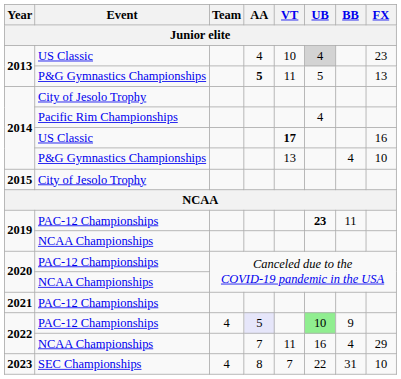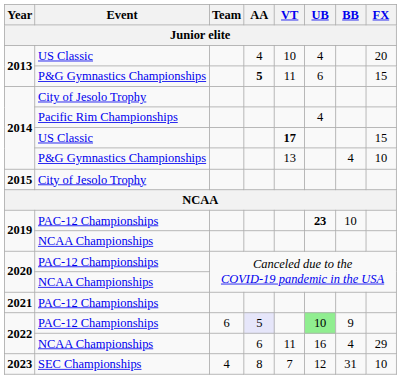 <table class="wikitable" style="text-align:center; font-size:95%;">
 <tr>
 <th align=center>Year</th>
 <th align=center>Event</th>
 <th style="width:30px;">Team</th>
 <th style="width:30px;">AA</th>
 <th style="width:30px;"><a href='#'>VT</a></th>
 <th style="width:30px;"><a href='#'>UB</a></th>
 <th style="width:30px;"><a href='#'>BB</a></th>
 <th style="width:30px;"><a href='#'>FX</a></th>
 </tr>
 <tr>
 <th colspan="8">Junior elite</th>
 </tr>
 <tr>
 <td rowspan="2"><strong>2013</strong></td>
 <td align=left><a href='#'>US Classic</a></td>
 <td></td>
 <td>4</td>
 <td>10</td>
-<td style="background: lightgrey;">4</td>
+<td>4</td>
 <td></td>
-<td>23</td>
+<td>20</td>
 </tr>
 <tr>
 <td align=left><a href='#'>P&G Gymnastics Championships</a></td>
 <td></td>
 <td><strong>5</strong></td>
 <td>11</td>
-<td>5</td>
+<td>6</td>
 <td></td>
-<td>13</td>
+<td>15</td>
 </tr>
 <tr>
 <td rowspan="4"><strong>2014</strong></td>
 <td align=left><a href='#'>City of Jesolo Trophy</a></td>
 <td></td>
 <td></td>
 <td></td>
 <td></td>
 <td></td>
 <td></td>
 </tr>
 <tr>
 <td align=left><a href='#'>Pacific Rim Championships</a></td>
 <td></td>
 <td></td>
 <td></td>
 <td>4</td>
 <td></td>
 <td></td>
 </tr>
 <tr>
 <td align=left><a href='#'>US Classic</a></td>
 <td></td>
 <td></td>
 <td><strong>17</strong></td>
 <td></td>
 <td></td>
-<td>16</td>
+<td>15</td>
 </tr>
 <tr>
 <td align=left><a href='#'>P&G Gymnastics Championships</a></td>
 <td></td>
 <td></td>
 <td>13</td>
 <td></td>
 <td>4</td>
 <td>10</td>
 </tr>
 <tr>
 <td><strong>2015</strong></td>
 <td align=left><a href='#'>City of Jesolo Trophy</a></td>
 <td></td>
 <td></td>
 <td></td>
 <td></td>
 <td></td>
 <td></td>
 </tr>
 <tr>
 <th colspan="8">NCAA</th>
 </tr>
 <tr>
 <td rowspan="2"><strong>2019</strong></td>
 <td align=left><a href='#'>PAC-12 Championships</a></td>
 <td></td>
 <td></td>
 <td></td>
 <td><strong>23</strong></td>
-<td>11</td>
+<td>10</td>
 <td></td>
 </tr>
 <tr>
 <td align=left><a href='#'>NCAA Championships</a></td>
 <td></td>
 <td></td>
 <td></td>
 <td></td>
 <td></td>
 <td></td>
 </tr>
 <tr>
 <td rowspan="2"><strong>2020</strong></td>
 <td align=left><a href='#'>PAC-12 Championships</a></td>
 <td rowspan="2" colspan="6"><em>Canceled due to the<br><a href='#'>COVID-19 pandemic in the USA</a></em> </td>
 </tr>
 <tr>
 <td align=left><a href='#'>NCAA Championships</a></td>
 </tr>
 <tr>
 <td><strong>2021</strong></td>
 <td align=left><a href='#'>PAC-12 Championships</a></td>
 <td></td>
 <td></td>
 <td></td>
 <td></td>
 <td></td>
 <td></td>
 </tr>
 <tr>
 <td rowspan="2"><strong>2022</strong></td>
 <td align=left><a href='#'>PAC-12 Championships</a></td>
-<td>4</td>
+<td>6</td>
 <td style="background: lavender;">5</td>
 <td></td>
 <td style="background: lightgreen;">10</td>
 <td>9</td>
 <td></td>
 </tr>
 <tr>
 <td align=left><a href='#'>NCAA Championships</a></td>
 <td></td>
-<td>7</td>
+<td>6</td>
 <td>11</td>
 <td>16</td>
 <td>4</td>
 <td>29</td>
 </tr>
 <tr>
 <td><strong>2023</strong></td>
 <td align=left><a href='#'>SEC Championships</a></td>
 <td>4</td>
 <td>8</td>
 <td>7</td>
-<td>22</td>
+<td>12</td>
 <td>31</td>
 <td>10</td>
 </tr>
 </table>
